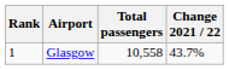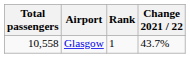 <table class="wikitable sortable" style="font-size: 87.5%">
 <tr>
+<th>Total <br>passengers</th>
+<th>Airport</th>
 <th>Rank</th>
-<th>Airport</th>
-<th>Total <br>passengers</th>
 <th>Change<br>2021 / 22</th>
 </tr>
 <tr>
+<td align='right'>10,558</td>
+<td><a href='#'>Glasgow</a></td>
 <td>1</td>
-<td><a href='#'>Glasgow</a></td>
-<td align='right'>10,558</td>
 <td> 43.7%</td>
 </tr>
 </table>
